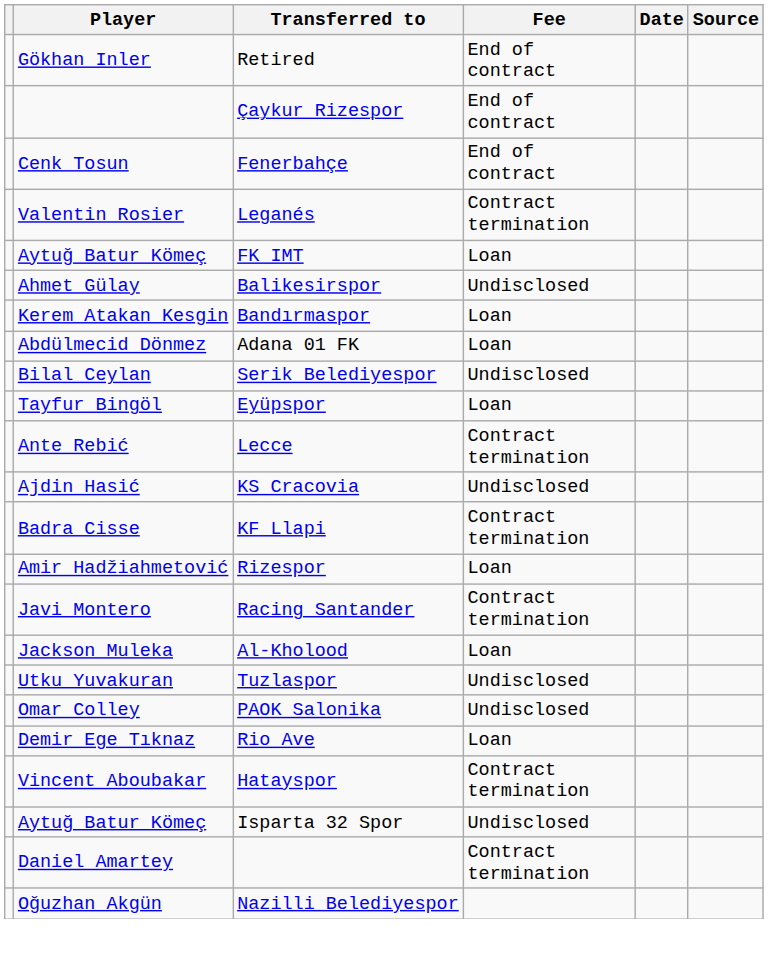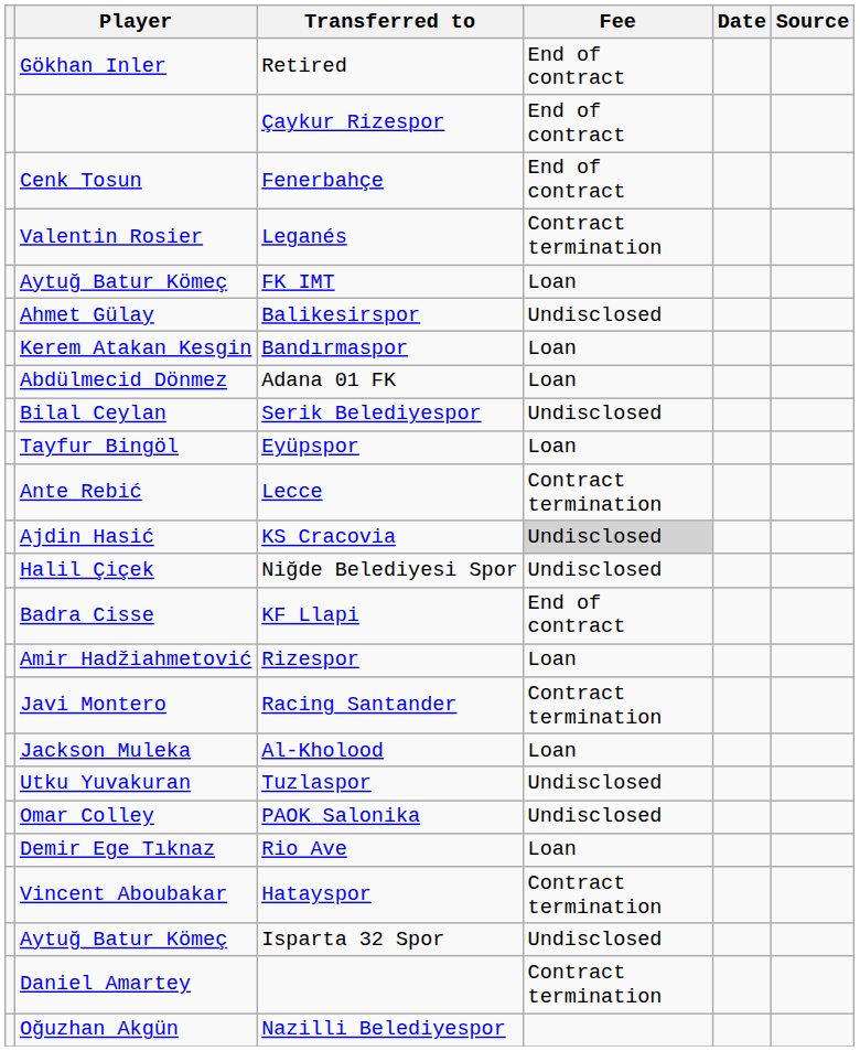 <table class="wikitable plainrowheaders sortable">
 <tr>
 <th></th>
 <th scope="col">Player</th>
 <th>Transferred to</th>
 <th style="width: 115px;">Fee</th>
 <th scope="col">Date</th>
 <th scope="col">Source</th>
 </tr>
 <tr>
 <td style="text-align:center"></td>
 <td> <a href='#'>Gökhan Inler</a></td>
 <td>Retired</td>
 <td>End of contract</td>
 <td></td>
 <td></td>
 </tr>
 <tr>
 <td style="text-align:center"></td>
 <td></td>
 <td> <a href='#'>Çaykur Rizespor</a></td>
 <td>End of contract</td>
 <td></td>
 <td></td>
 </tr>
 <tr>
 <td style="text-align:center"></td>
 <td> <a href='#'>Cenk Tosun</a></td>
 <td> <a href='#'>Fenerbahçe</a></td>
 <td>End of contract</td>
 <td></td>
 <td></td>
 </tr>
 <tr>
 <td style="text-align:center"></td>
 <td> <a href='#'>Valentin Rosier</a></td>
 <td> <a href='#'>Leganés</a></td>
 <td>Contract termination</td>
 <td></td>
 <td></td>
 </tr>
 <tr>
 <td style="text-align:center"></td>
 <td> <a href='#'>Aytuğ Batur Kömeç</a></td>
 <td> <a href='#'>FK IMT</a></td>
 <td>Loan</td>
 <td></td>
 <td></td>
 </tr>
 <tr>
 <td style="text-align:center"></td>
 <td> <a href='#'>Ahmet Gülay</a></td>
 <td> <a href='#'>Balikesirspor</a></td>
 <td>Undisclosed</td>
 <td></td>
 <td></td>
 </tr>
 <tr>
 <td style="text-align:center"></td>
 <td> <a href='#'>Kerem Atakan Kesgin</a></td>
 <td> <a href='#'>Bandırmaspor</a></td>
 <td>Loan</td>
 <td></td>
 <td></td>
 </tr>
 <tr>
 <td style="text-align:center"></td>
 <td> <a href='#'>Abdülmecid Dönmez</a></td>
 <td> Adana 01 FK</td>
 <td>Loan</td>
 <td></td>
 <td></td>
 </tr>
 <tr>
 <td style="text-align:center"></td>
 <td> <a href='#'>Bilal Ceylan</a></td>
 <td> <a href='#'>Serik Belediyespor</a></td>
 <td>Undisclosed</td>
 <td></td>
 <td></td>
 </tr>
 <tr>
 <td style="text-align:center"></td>
 <td> <a href='#'>Tayfur Bingöl</a></td>
 <td> <a href='#'>Eyüpspor</a></td>
 <td>Loan</td>
 <td></td>
 <td></td>
 </tr>
 <tr>
 <td style="text-align:center"></td>
 <td> <a href='#'>Ante Rebić</a></td>
 <td> <a href='#'>Lecce</a></td>
 <td>Contract termination</td>
 <td></td>
 <td></td>
 </tr>
 <tr>
 <td style="text-align:center"></td>
 <td> <a href='#'>Ajdin Hasić</a></td>
 <td> <a href='#'>KS Cracovia</a></td>
+<td style="background: lightgrey;">Undisclosed</td>
+<td></td>
+<td></td>
+</tr>
+<tr>
+<td style="text-align:center"></td>
+<td> <a href='#'>Halil Çiçek</a></td>
+<td> Niğde Belediyesi Spor</td>
 <td>Undisclosed</td>
 <td></td>
 <td></td>
 </tr>
 <tr>
 <td style="text-align:center"></td>
 <td> <a href='#'>Badra Cisse</a></td>
 <td> <a href='#'>KF Llapi</a></td>
-<td>Contract termination</td>
+<td>End of contract</td>
 <td></td>
 <td></td>
 </tr>
 <tr>
 <td style="text-align:center"></td>
 <td> <a href='#'>Amir Hadžiahmetović</a></td>
 <td> <a href='#'>Rizespor</a></td>
 <td>Loan</td>
 <td></td>
 <td></td>
 </tr>
 <tr>
 <td style="text-align:center"></td>
 <td> <a href='#'>Javi Montero</a></td>
 <td> <a href='#'>Racing Santander</a></td>
 <td>Contract termination</td>
 <td></td>
 <td></td>
 </tr>
 <tr>
 <td style="text-align:center"></td>
 <td> <a href='#'>Jackson Muleka</a></td>
 <td> <a href='#'>Al-Kholood</a></td>
 <td>Loan</td>
 <td></td>
 <td></td>
 </tr>
 <tr>
 <td style="text-align:center"></td>
 <td> <a href='#'>Utku Yuvakuran</a></td>
 <td> <a href='#'>Tuzlaspor</a></td>
 <td>Undisclosed</td>
 <td></td>
 <td></td>
 </tr>
 <tr>
 <td style="text-align:center"></td>
 <td> <a href='#'>Omar Colley</a></td>
 <td> <a href='#'>PAOK Salonika</a></td>
 <td>Undisclosed</td>
 <td></td>
 <td></td>
 </tr>
 <tr>
 <td style="text-align:center"></td>
 <td> <a href='#'>Demir Ege Tıknaz</a></td>
 <td> <a href='#'>Rio Ave</a></td>
 <td>Loan</td>
 <td></td>
 <td></td>
 </tr>
 <tr>
 <td style="text-align:center"></td>
 <td> <a href='#'>Vincent Aboubakar</a></td>
 <td> <a href='#'>Hatayspor</a></td>
 <td>Contract termination</td>
 <td></td>
 <td></td>
 </tr>
 <tr>
 <td style="text-align:center"></td>
 <td> <a href='#'>Aytuğ Batur Kömeç</a></td>
 <td> Isparta 32 Spor</td>
 <td>Undisclosed</td>
 <td></td>
 <td></td>
 </tr>
 <tr>
 <td style="text-align:center"></td>
 <td> <a href='#'>Daniel Amartey</a></td>
 <td></td>
 <td>Contract termination</td>
 <td></td>
 <td></td>
 </tr>
 <tr>
 <td style="text-align:center"></td>
 <td> <a href='#'>Oğuzhan Akgün</a></td>
 <td> <a href='#'>Nazilli Belediyespor</a></td>
 <td></td>
 <td></td>
 <td></td>
 </tr>
 </table>
